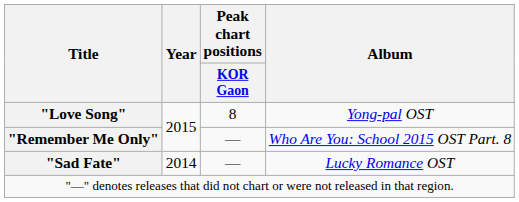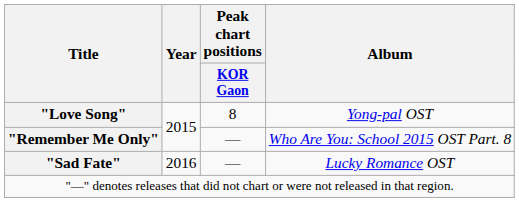 <table class="wikitable plainrowheaders" style="text-align:center">
 <tr>
 <th scope="col" rowspan="2">Title</th>
 <th scope="col" rowspan="2">Year</th>
 <th scope="col">Peak chart positions</th>
 <th scope="col" rowspan="2">Album</th>
 </tr>
 <tr>
 <th scope="col" style="font-size:90%; width:3em"><a href='#'>KOR<br>Gaon</a><br></th>
 </tr>
 <tr>
 <th scope="row">"Love Song"<br></th>
 <td rowspan="2">2015</td>
 <td>8</td>
 <td><em><a href='#'>Yong-pal</a> OST</em></td>
 </tr>
 <tr>
 <th scope="row">"Remember Me Only"</th>
 <td>—</td>
 <td><em><a href='#'>Who Are You: School 2015</a> OST Part. 8</em></td>
 </tr>
 <tr>
 <th scope="row">"Sad Fate"</th>
-<td>2014</td>
+<td>2016</td>
 <td>—</td>
 <td><em><a href='#'>Lucky Romance</a> OST</em></td>
 </tr>
 <tr>
 <td colspan="6" style="font-size:85%">"—" denotes releases that did not chart or were not released in that region.</td>
 </tr>
 </table>
